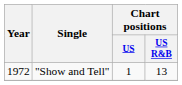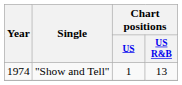 <table class="wikitable" style="text-align:center;">
 <tr>
 <th rowspan="2">Year</th>
 <th rowspan="2">Single</th>
 <th colspan="2">Chart positions</th>
 </tr>
 <tr style="font-size:smaller;">
 <th width="40"><a href='#'>US</a></th>
 <th width="40"><a href='#'>US<br>R&B</a></th>
 </tr>
 <tr>
-<td rowspan="1">1972</td>
+<td rowspan="1">1974</td>
 <td align="left">"Show and Tell"</td>
 <td>1</td>
 <td>13</td>
 </tr>
 <tr>
 </tr>
 </table>
